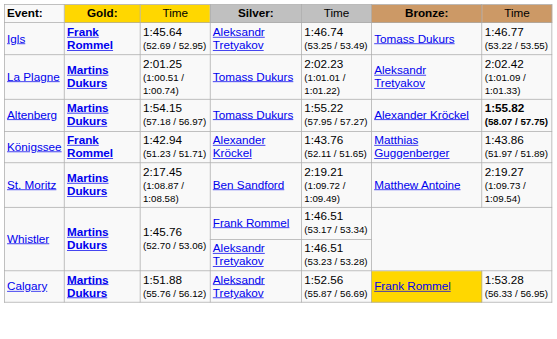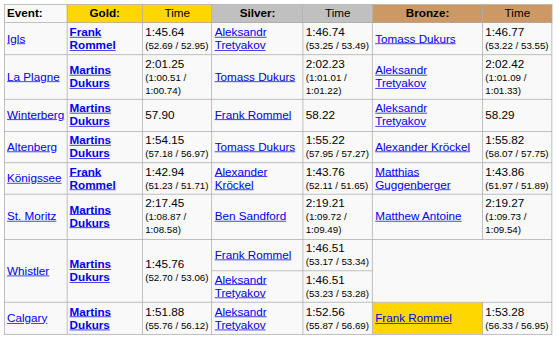 <table class="wikitable" width=85%>
 <tr>
 <td><strong>Event:</strong></td>
 <td style="text-align:center;background-color:gold;"><strong>Gold:</strong></td>
 <td style="text-align:center;background-color:gold;">Time</td>
 <td style="text-align:center;background-color:silver;"><strong>Silver:</strong></td>
 <td style="text-align:center;background-color:silver;">Time</td>
 <td style="text-align:center;background-color:#CC9966;"><strong>Bronze:</strong></td>
 <td style="text-align:center;background-color:#CC9966;">Time</td>
 </tr>
 <tr>
 <td><a href='#'>Igls</a></td>
 <td><strong><a href='#'>Frank Rommel</a></strong><br><small></small></td>
 <td>1:45.64 <br><small>(52.69 / 52.95)</small></td>
 <td><a href='#'>Aleksandr Tretyakov</a><br><small></small></td>
 <td>1:46.74 <br><small>(53.25 / 53.49)</small></td>
 <td><a href='#'>Tomass Dukurs</a><br><small></small></td>
 <td>1:46.77 <br><small>(53.22 / 53.55)</small></td>
 </tr>
 <tr>
 <td><a href='#'>La Plagne</a></td>
 <td><strong><a href='#'>Martins Dukurs</a></strong><br><small></small></td>
 <td>2:01.25 <br><small>(1:00.51 / 1:00.74)</small></td>
 <td><a href='#'>Tomass Dukurs</a><br><small></small></td>
 <td>2:02.23 <br><small>(1:01.01 / 1:01.22)</small></td>
 <td><a href='#'>Aleksandr Tretyakov</a><br><small></small></td>
 <td>2:02.42 <br><small>(1:01.09 / 1:01.33)</small></td>
 </tr>
 <tr>
+<td><a href='#'>Winterberg</a></td>
+<td><strong><a href='#'>Martins Dukurs</a></strong><br><small></small></td>
+<td>57.90</td>
+<td><a href='#'>Frank Rommel</a><br><small></small></td>
+<td>58.22</td>
+<td><a href='#'>Aleksandr Tretyakov</a><br><small></small></td>
+<td>58.29</td>
+</tr>
+<tr>
 <td><a href='#'>Altenberg</a></td>
 <td><strong><a href='#'>Martins Dukurs</a></strong><br><small></small></td>
 <td>1:54.15 <br><small>(57.18 / 56.97)</small></td>
 <td><a href='#'>Tomass Dukurs</a><br><small></small></td>
 <td>1:55.22 <br><small>(57.95 / 57.27)</small></td>
 <td><a href='#'>Alexander Kröckel</a><br><small></small></td>
-<td><strong>1:55.82 <br><small>(58.07 / 57.75)</small></strong></td>
+<td>1:55.82 <br><small>(58.07 / 57.75)</small></td>
 </tr>
 <tr>
 <td><a href='#'>Königssee</a></td>
 <td><strong><a href='#'>Frank Rommel</a></strong><br><small></small></td>
 <td>1:42.94 <br><small>(51.23 / 51.71)</small></td>
 <td><a href='#'>Alexander Kröckel</a><br><small></small></td>
 <td>1:43.76 <br><small>(52.11 / 51.65)</small></td>
 <td><a href='#'>Matthias Guggenberger</a><br><small></small></td>
 <td>1:43.86 <br><small>(51.97 / 51.89)</small></td>
 </tr>
 <tr>
 <td><a href='#'>St. Moritz</a></td>
 <td><strong><a href='#'>Martins Dukurs</a></strong><br><small></small></td>
 <td>2:17.45  <br><small>(1:08.87 / 1:08.58)</small></td>
 <td><a href='#'>Ben Sandford</a><br><small></small></td>
 <td>2:19.21 <br><small>(1:09.72  / 1:09.49)</small></td>
 <td><a href='#'>Matthew Antoine</a><br><small></small></td>
 <td>2:19.27 <br><small>(1:09.73 / 1:09.54)</small></td>
 </tr>
 <tr>
 <td rowspan=2><a href='#'>Whistler</a></td>
 <td rowspan=2><strong><a href='#'>Martins Dukurs</a></strong><br><small></small></td>
 <td rowspan=2>1:45.76  <br><small>(52.70 / 53.06)</small></td>
 <td><a href='#'>Frank Rommel</a><br><small></small></td>
 <td>1:46.51 <br><small>(53.17 / 53.34)</small></td>
 </tr>
 <tr>
 <td><a href='#'>Aleksandr Tretyakov</a><br><small></small></td>
 <td>1:46.51  <br><small>(53.23 / 53.28)</small></td>
 </tr>
 <tr>
 <td><a href='#'>Calgary</a></td>
 <td><strong><a href='#'>Martins Dukurs</a></strong><br><small></small></td>
 <td>1:51.88 <br><small>(55.76 / 56.12)</small></td>
 <td><a href='#'>Aleksandr Tretyakov</a><br><small></small></td>
 <td>1:52.56 <br><small>(55.87 / 56.69)</small></td>
 <td style="background: gold;"><a href='#'>Frank Rommel</a><br><small></small></td>
 <td>1:53.28 <br><small>(56.33 / 56.95)</small></td>
 </tr>
 </table>
